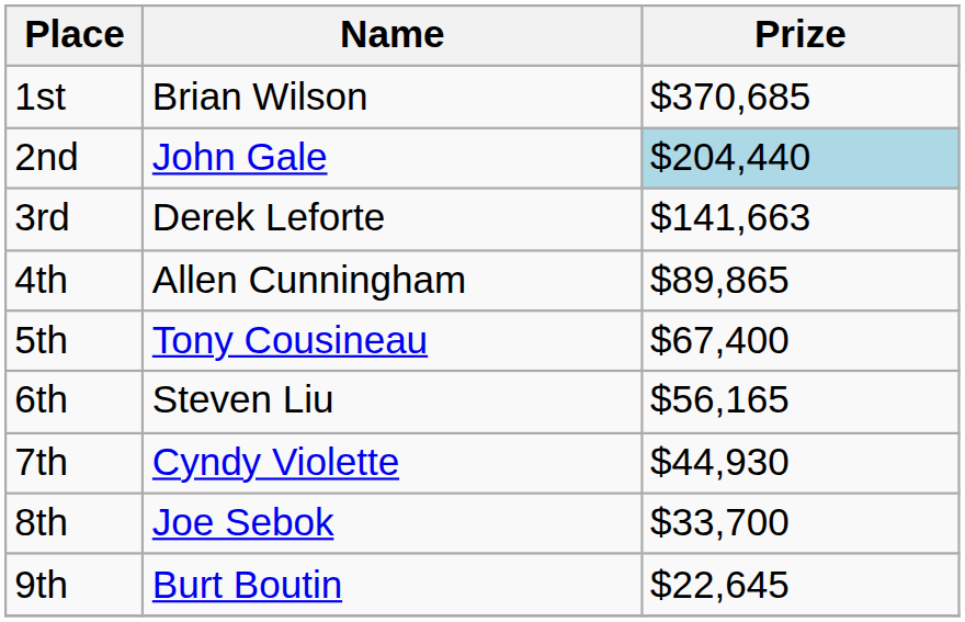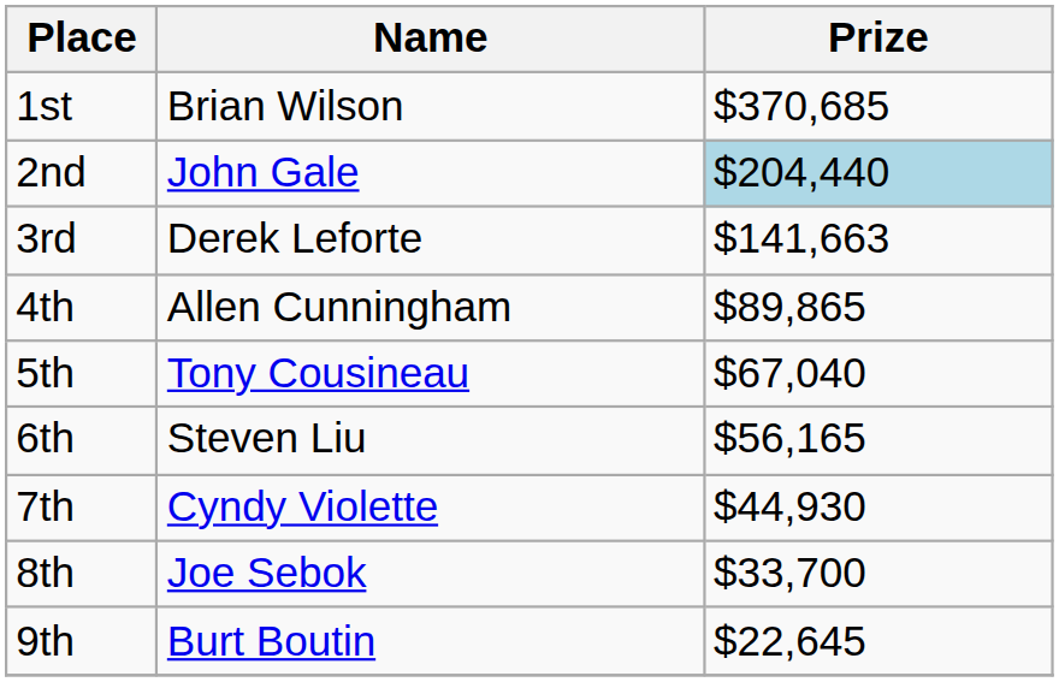 <table class="wikitable">
 <tr>
 <th width="50">Place</th>
 <th width="200">Name</th>
 <th width="125">Prize</th>
 </tr>
 <tr>
 <td>1st</td>
 <td>Brian Wilson</td>
 <td>$370,685</td>
 </tr>
 <tr>
 <td>2nd</td>
 <td><a href='#'>John Gale</a></td>
 <td style="background: lightblue;">$204,440</td>
 </tr>
 <tr>
 <td>3rd</td>
 <td>Derek Leforte</td>
 <td>$141,663</td>
 </tr>
 <tr>
 <td>4th</td>
 <td>Allen Cunningham</td>
 <td>$89,865</td>
 </tr>
 <tr>
 <td>5th</td>
 <td><a href='#'>Tony Cousineau</a></td>
-<td>$67,400</td>
+<td>$67,040</td>
 </tr>
 <tr>
 <td>6th</td>
 <td>Steven Liu</td>
 <td>$56,165</td>
 </tr>
 <tr>
 <td>7th</td>
 <td><a href='#'>Cyndy Violette</a></td>
 <td>$44,930</td>
 </tr>
 <tr>
 <td>8th</td>
 <td><a href='#'>Joe Sebok</a></td>
 <td>$33,700</td>
 </tr>
 <tr>
 <td>9th</td>
 <td><a href='#'>Burt Boutin</a></td>
 <td>$22,645</td>
 </tr>
 <tr>
 </tr>
 </table>
